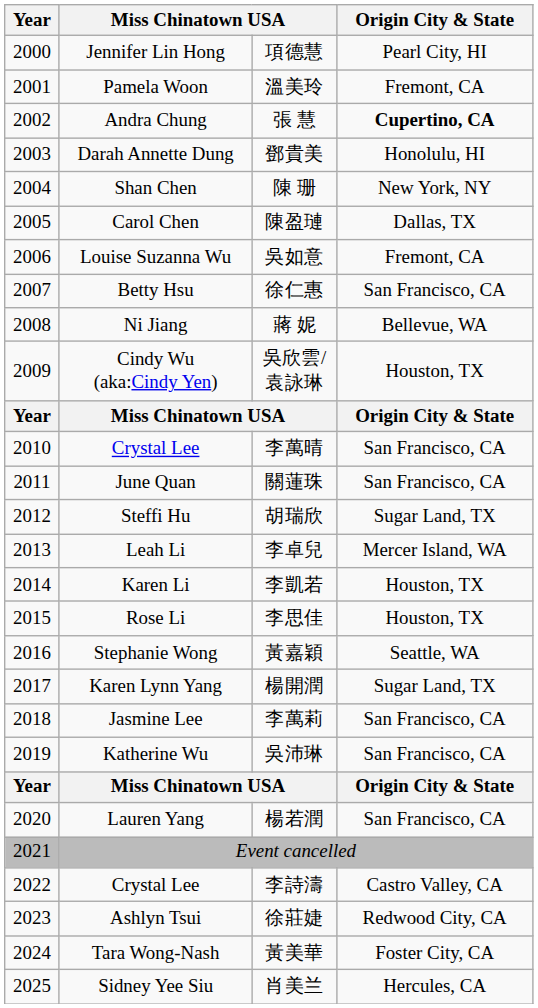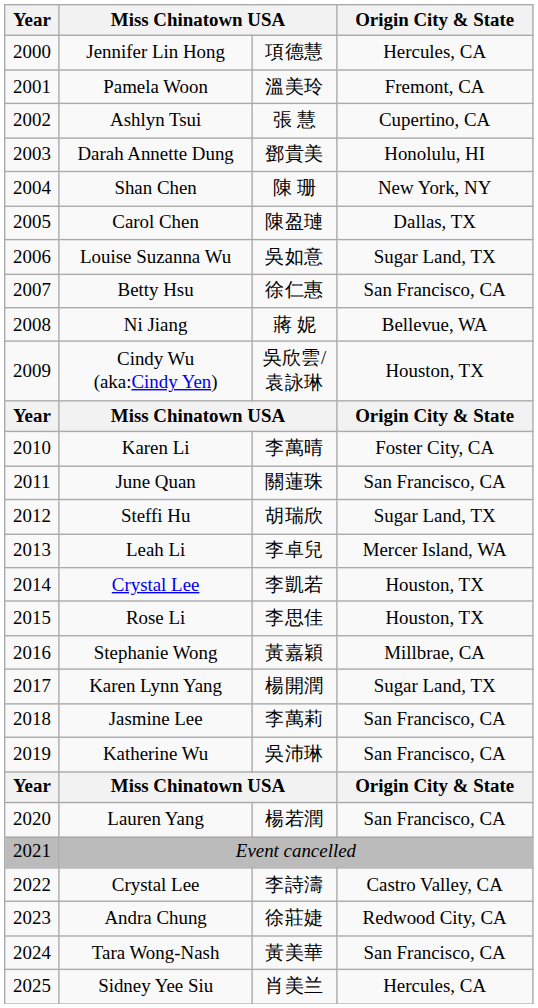 <table class="wikitable" border="1" style="width:28em;text-align: center;font-size:85%;">
 <tr>
 <th width:25%>Year</th>
 <th width:50% colspan="2">Miss Chinatown USA</th>
 <th>Origin City & State</th>
 </tr>
 <tr>
 <td>2000</td>
 <td>Jennifer Lin Hong</td>
 <td>項德慧</td>
-<td>Pearl City, HI</td>
+<td>Hercules, CA</td>
 </tr>
 <tr>
 <td>2001</td>
 <td>Pamela Woon</td>
 <td>溫美玲</td>
 <td>Fremont, CA</td>
 </tr>
 <tr>
 <td>2002</td>
-<td>Andra Chung</td>
+<td>Ashlyn Tsui</td>
 <td>張 慧</td>
-<td><strong>Cupertino, CA</strong></td>
+<td>Cupertino, CA</td>
 </tr>
 <tr>
 <td>2003</td>
 <td>Darah Annette Dung</td>
 <td>鄧貴美</td>
 <td>Honolulu, HI</td>
 </tr>
 <tr>
 <td>2004</td>
 <td>Shan Chen</td>
 <td>陳 珊</td>
 <td>New York, NY</td>
 </tr>
 <tr>
 <td>2005</td>
 <td>Carol Chen</td>
 <td>陳盈璉</td>
 <td>Dallas, TX</td>
 </tr>
 <tr>
 <td>2006</td>
 <td>Louise Suzanna Wu</td>
 <td>吳如意</td>
-<td>Fremont, CA</td>
+<td>Sugar Land, TX</td>
 </tr>
 <tr>
 <td>2007</td>
 <td>Betty Hsu</td>
 <td>徐仁惠</td>
 <td>San Francisco, CA</td>
 </tr>
 <tr>
 <td>2008</td>
 <td>Ni Jiang</td>
 <td>蔣 妮</td>
 <td>Bellevue, WA</td>
 </tr>
 <tr>
 <td>2009</td>
 <td>Cindy Wu<br>(aka:<a href='#'>Cindy Yen</a>)</td>
 <td>吳欣雲/<br>袁詠琳</td>
 <td>Houston, TX</td>
 </tr>
 <tr>
 <th width:25%>Year</th>
 <th width:50% colspan="2">Miss Chinatown USA</th>
 <th>Origin City & State</th>
 </tr>
 <tr>
 <td>2010</td>
-<td><a href='#'>Crystal Lee</a></td>
+<td>Karen Li</td>
 <td>李萬晴</td>
-<td>San Francisco, CA</td>
+<td>Foster City, CA</td>
 </tr>
 <tr>
 <td>2011</td>
 <td>June Quan</td>
 <td>關蓮珠</td>
 <td>San Francisco, CA</td>
 </tr>
 <tr>
 <td>2012</td>
 <td>Steffi Hu</td>
 <td>胡瑞欣</td>
 <td>Sugar Land, TX</td>
 </tr>
 <tr>
 <td>2013</td>
 <td>Leah Li</td>
 <td>李卓兒</td>
 <td>Mercer Island, WA</td>
 </tr>
 <tr>
 <td>2014</td>
-<td>Karen Li</td>
+<td><a href='#'>Crystal Lee</a></td>
 <td>李凱若</td>
 <td>Houston, TX</td>
 </tr>
 <tr>
 <td>2015</td>
 <td>Rose Li</td>
 <td>李思佳</td>
 <td>Houston, TX</td>
 </tr>
 <tr>
 <td>2016</td>
 <td>Stephanie Wong</td>
 <td>黃嘉穎</td>
-<td>Seattle, WA</td>
+<td>Millbrae, CA</td>
 </tr>
 <tr>
 <td>2017</td>
 <td>Karen Lynn Yang</td>
 <td>楊開潤</td>
 <td>Sugar Land, TX</td>
 </tr>
 <tr>
 <td>2018</td>
 <td>Jasmine Lee</td>
 <td>李萬莉</td>
 <td>San Francisco, CA</td>
 </tr>
 <tr>
 <td>2019</td>
 <td>Katherine Wu</td>
 <td>吳沛琳</td>
 <td>San Francisco, CA</td>
 </tr>
 <tr>
 <th width:25%>Year</th>
 <th width:50% colspan="2">Miss Chinatown USA</th>
 <th>Origin City & State</th>
 </tr>
 <tr>
 <td>2020</td>
 <td>Lauren Yang</td>
 <td>楊若潤</td>
 <td>San Francisco, CA</td>
 </tr>
 <tr style="background:#bbb;">
 <td>2021</td>
 <td colspan=3><em>Event cancelled</em></td>
 </tr>
 <tr>
 <td>2022</td>
 <td>Crystal Lee</td>
 <td>李詩濤</td>
 <td>Castro Valley, CA</td>
 </tr>
 <tr>
 <td>2023</td>
-<td>Ashlyn Tsui</td>
+<td>Andra Chung</td>
 <td>徐莊婕</td>
 <td>Redwood City, CA</td>
 </tr>
 <tr>
 <td>2024</td>
 <td>Tara Wong-Nash</td>
 <td>黃美華</td>
-<td>Foster City, CA</td>
+<td>San Francisco, CA</td>
 </tr>
 <tr>
 <td>2025</td>
 <td>Sidney Yee Siu</td>
 <td>肖美兰</td>
 <td>Hercules, CA</td>
 </tr>
 </table>
